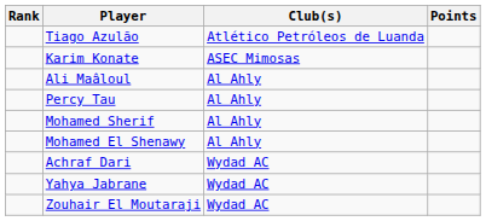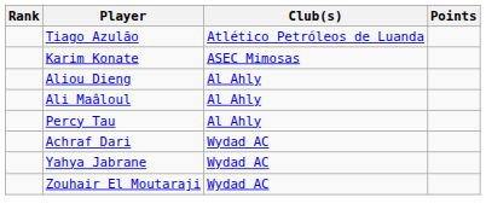 <table class="wikitable plainrowheaders sortable">
 <tr>
 <th>Rank</th>
 <th>Player</th>
 <th>Club(s)</th>
 <th>Points</th>
 </tr>
 <tr>
 <td></td>
 <td> <a href='#'>Tiago Azulão</a></td>
 <td> <a href='#'>Atlético Petróleos de Luanda</a></td>
 <td></td>
 </tr>
 <tr>
 <td></td>
 <td> <a href='#'>Karim Konate</a></td>
 <td> <a href='#'>ASEC Mimosas</a></td>
 <td></td>
 </tr>
 <tr>
 <td></td>
+<td> <a href='#'>Aliou Dieng</a></td>
+<td> <a href='#'>Al Ahly</a></td>
+<td></td>
+</tr>
+<tr>
+<td></td>
 <td> <a href='#'>Ali Maâloul</a></td>
 <td> <a href='#'>Al Ahly</a></td>
 <td></td>
 </tr>
 <tr>
 <td></td>
 <td> <a href='#'>Percy Tau</a></td>
-<td> <a href='#'>Al Ahly</a></td>
-<td></td>
-</tr>
-<tr>
-<td></td>
-<td> <a href='#'>Mohamed Sherif</a></td>
-<td> <a href='#'>Al Ahly</a></td>
-<td></td>
-</tr>
-<tr>
-<td></td>
-<td> <a href='#'>Mohamed El Shenawy</a></td>
 <td> <a href='#'>Al Ahly</a></td>
 <td></td>
 </tr>
 <tr>
 <td></td>
 <td> <a href='#'>Achraf Dari</a></td>
 <td> <a href='#'>Wydad AC</a></td>
 <td></td>
 </tr>
 <tr>
 <td></td>
 <td> <a href='#'>Yahya Jabrane</a></td>
 <td> <a href='#'>Wydad AC</a></td>
 <td></td>
 </tr>
 <tr>
 <td></td>
 <td> <a href='#'>Zouhair El Moutaraji</a></td>
 <td> <a href='#'>Wydad AC</a></td>
 <td></td>
 </tr>
 </table>
